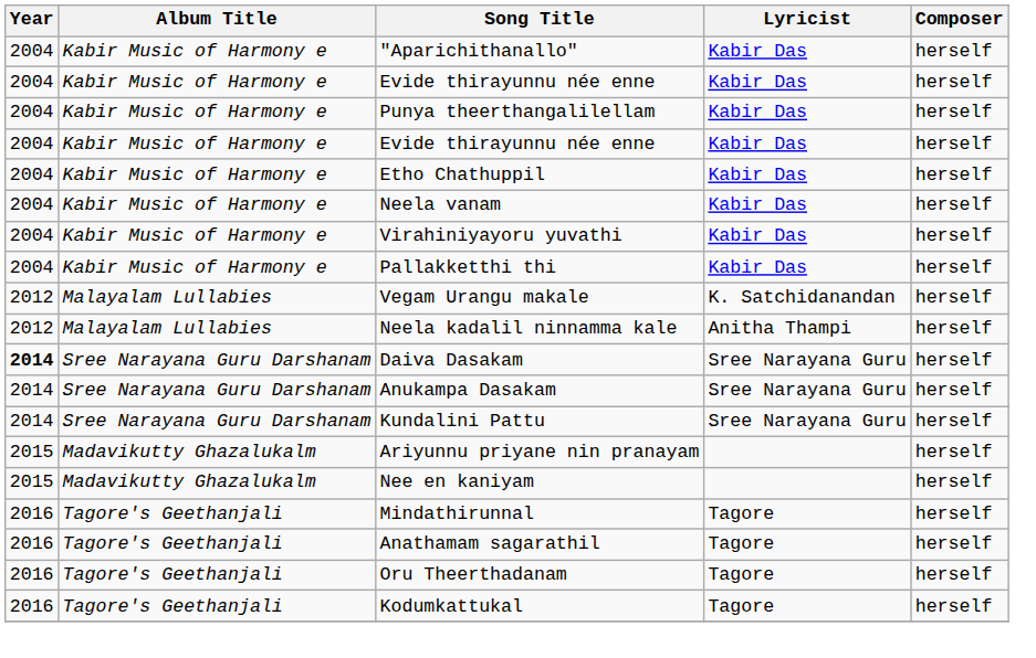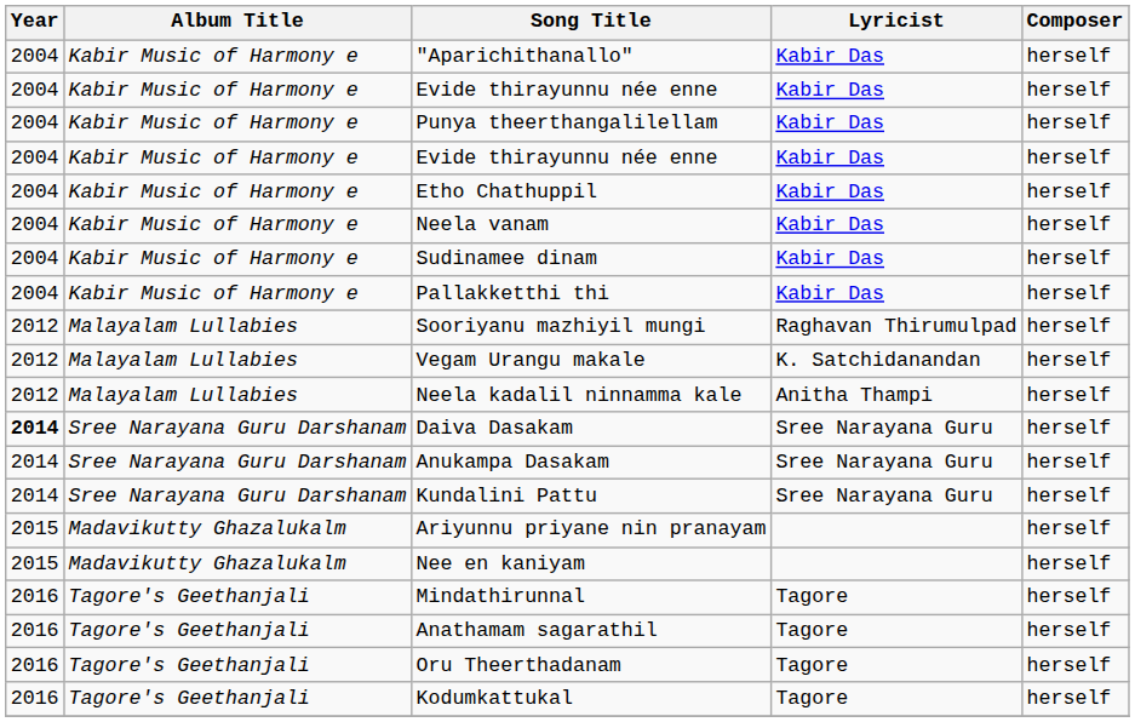 <table class="wikitable" style="font-size: 90%;">
 <tr>
 <th>Year</th>
 <th>Album Title</th>
 <th>Song Title</th>
 <th>Lyricist</th>
 <th>Composer</th>
 </tr>
 <tr>
 <td>2004</td>
 <td><em>Kabir Music of Harmony e</em></td>
 <td>"Aparichithanallo"</td>
 <td><a href='#'>Kabir Das</a></td>
 <td>herself</td>
 </tr>
 <tr>
 <td>2004</td>
 <td><em>Kabir Music of Harmony e</em></td>
 <td>Evide thirayunnu née enne</td>
 <td><a href='#'>Kabir Das</a></td>
 <td>herself</td>
 </tr>
 <tr>
 <td>2004</td>
 <td><em>Kabir Music of Harmony e</em></td>
 <td>Punya theerthangalilellam</td>
 <td><a href='#'>Kabir Das</a></td>
 <td>herself</td>
 </tr>
 <tr>
 <td>2004</td>
 <td><em>Kabir Music of Harmony e</em></td>
 <td>Evide thirayunnu née enne</td>
 <td><a href='#'>Kabir Das</a></td>
 <td>herself</td>
 </tr>
 <tr>
 <td>2004</td>
 <td><em>Kabir Music of Harmony e</em></td>
 <td>Etho Chathuppil</td>
 <td><a href='#'>Kabir Das</a></td>
 <td>herself</td>
 </tr>
 <tr>
 <td>2004</td>
 <td><em>Kabir Music of Harmony e</em></td>
 <td>Neela vanam</td>
 <td><a href='#'>Kabir Das</a></td>
 <td>herself</td>
 </tr>
 <tr>
 <td>2004</td>
 <td><em>Kabir Music of Harmony e</em></td>
-<td>Virahiniyayoru yuvathi</td>
+<td>Sudinamee dinam</td>
 <td><a href='#'>Kabir Das</a></td>
 <td>herself</td>
 </tr>
 <tr>
 <td>2004</td>
 <td><em>Kabir Music of Harmony e</em></td>
 <td>Pallakketthi thi</td>
 <td><a href='#'>Kabir Das</a></td>
+<td>herself</td>
+</tr>
+<tr>
+<td>2012</td>
+<td><em>Malayalam Lullabies </em></td>
+<td>Sooriyanu mazhiyil mungi</td>
+<td>Raghavan Thirumulpad</td>
 <td>herself</td>
 </tr>
 <tr>
 <td>2012</td>
 <td><em>Malayalam Lullabies </em></td>
 <td>Vegam Urangu makale</td>
 <td>K. Satchidanandan</td>
 <td>herself</td>
 </tr>
 <tr>
 <td>2012</td>
 <td><em>Malayalam Lullabies </em></td>
 <td>Neela kadalil ninnamma kale</td>
 <td>Anitha Thampi</td>
 <td>herself</td>
 </tr>
 <tr>
 <td><strong>2014</strong></td>
 <td><em>Sree Narayana Guru Darshanam</em></td>
 <td>Daiva Dasakam</td>
 <td>Sree Narayana Guru</td>
 <td>herself</td>
 </tr>
 <tr>
 <td>2014</td>
 <td><em>Sree Narayana Guru Darshanam</em></td>
 <td>Anukampa Dasakam</td>
 <td>Sree Narayana Guru</td>
 <td>herself</td>
 </tr>
 <tr>
 <td>2014</td>
 <td><em>Sree Narayana Guru Darshanam</em></td>
 <td>Kundalini Pattu</td>
 <td>Sree Narayana Guru</td>
 <td>herself</td>
 </tr>
 <tr>
 <td>2015</td>
 <td><em>Madavikutty Ghazalukalm</em></td>
 <td>Ariyunnu priyane nin pranayam</td>
 <td></td>
 <td>herself</td>
 </tr>
 <tr>
 <td>2015</td>
 <td><em>Madavikutty Ghazalukalm</em></td>
 <td>Nee en kaniyam</td>
 <td></td>
 <td>herself</td>
 </tr>
 <tr>
 <td>2016</td>
 <td><em>Tagore's Geethanjali</em></td>
 <td>Mindathirunnal</td>
 <td>Tagore</td>
 <td>herself</td>
 </tr>
 <tr>
 <td>2016</td>
 <td><em>Tagore's Geethanjali</em></td>
 <td>Anathamam sagarathil</td>
 <td>Tagore</td>
 <td>herself</td>
 </tr>
 <tr>
 <td>2016</td>
 <td><em>Tagore's Geethanjali</em></td>
 <td>Oru Theerthadanam</td>
 <td>Tagore</td>
 <td>herself</td>
 </tr>
 <tr>
 <td>2016</td>
 <td><em>Tagore's Geethanjali</em></td>
 <td>Kodumkattukal</td>
 <td>Tagore</td>
 <td>herself</td>
 </tr>
 <tr>
 </tr>
 </table>
